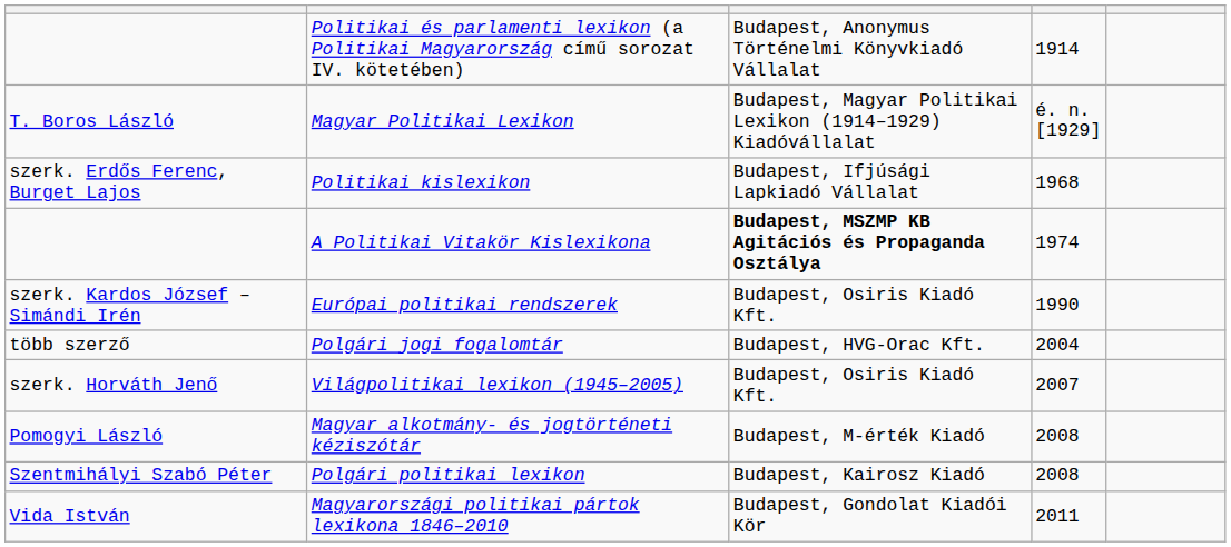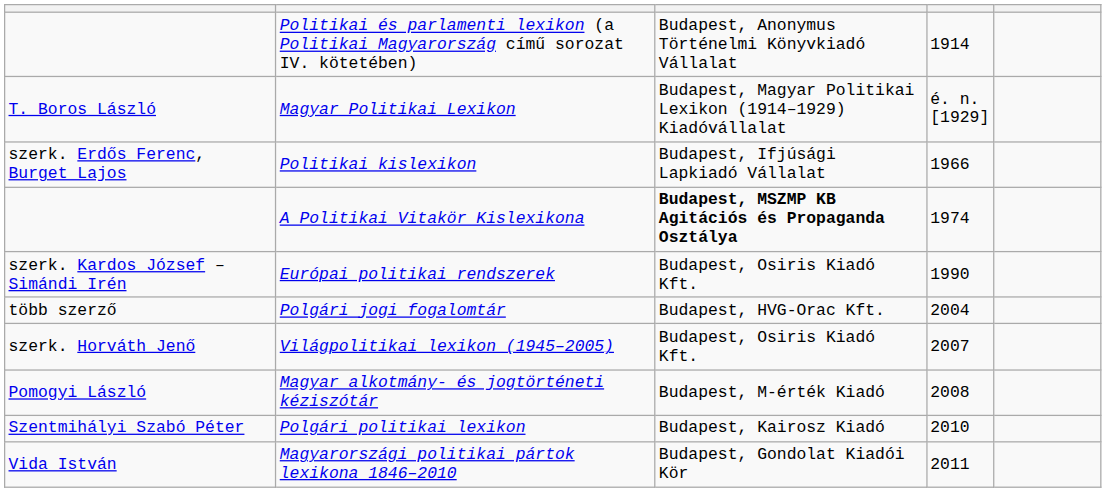 <table class="wikitable sortable">
 <tr>
 <th bgcolor="#DAA520" width="25%"></th>
 <th bgcolor="#DAA520" width="35%"></th>
 <th bgcolor="#DAA520" width="25%"></th>
 <th bgcolor="#DAA520" width="5%"></th>
 <th bgcolor="#DAA520" width="10%"></th>
 </tr>
 <tr>
 <td></td>
 <td><em><a href='#'>Politikai és parlamenti lexikon</a></em> (a <em><a href='#'>Politikai Magyarország</a></em> című sorozat IV. kötetében)</td>
 <td>Budapest, Anonymus Történelmi Könyvkiadó Vállalat</td>
 <td>1914</td>
 <td></td>
 </tr>
 <tr>
 <td><a href='#'>T. Boros László</a></td>
 <td><em><a href='#'>Magyar Politikai Lexikon</a></em></td>
 <td>Budapest, Magyar Politikai Lexikon (1914–1929) Kiadóvállalat</td>
 <td>é. n. [1929]</td>
 <td></td>
 </tr>
 <tr>
 <td>szerk. <a href='#'>Erdős Ferenc</a>, <a href='#'>Burget Lajos</a></td>
 <td><em><a href='#'>Politikai kislexikon</a></em></td>
 <td>Budapest, Ifjúsági Lapkiadó Vállalat</td>
-<td>1968</td>
+<td>1966</td>
 <td></td>
 </tr>
 <tr>
 <td></td>
 <td><em><a href='#'>A Politikai Vitakör Kislexikona</a></em></td>
 <td><strong>Budapest, MSZMP KB Agitációs és Propaganda Osztálya</strong></td>
 <td>1974</td>
 <td></td>
 </tr>
 <tr>
 <td>szerk. <a href='#'>Kardos József</a> – <a href='#'>Simándi Irén</a></td>
 <td><em><a href='#'>Európai politikai rendszerek</a></em></td>
 <td>Budapest, Osiris Kiadó Kft.</td>
 <td>1990</td>
 <td></td>
 </tr>
 <tr>
 <td>több szerző</td>
 <td><em><a href='#'>Polgári jogi fogalomtár</a></em></td>
 <td>Budapest, HVG-Orac Kft.</td>
 <td>2004</td>
 <td></td>
 </tr>
 <tr>
 <td>szerk. <a href='#'>Horváth Jenő</a></td>
 <td><em><a href='#'>Világpolitikai lexikon (1945–2005)</a></em></td>
 <td>Budapest, Osiris Kiadó Kft.</td>
 <td>2007</td>
 <td></td>
 </tr>
 <tr>
 <td><a href='#'>Pomogyi László</a></td>
 <td><em><a href='#'>Magyar alkotmány- és jogtörténeti kéziszótár</a></em></td>
 <td>Budapest, M-érték Kiadó</td>
 <td>2008</td>
 <td></td>
 </tr>
 <tr>
 <td><a href='#'>Szentmihályi Szabó Péter</a></td>
 <td><em><a href='#'>Polgári politikai lexikon</a></em></td>
 <td>Budapest, Kairosz Kiadó</td>
-<td>2008</td>
+<td>2010</td>
 <td></td>
 </tr>
 <tr>
 <td><a href='#'>Vida István</a></td>
 <td><em><a href='#'>Magyarországi politikai pártok lexikona 1846–2010</a></em></td>
 <td>Budapest, Gondolat Kiadói Kör</td>
 <td>2011</td>
 <td></td>
 </tr>
 </table>
